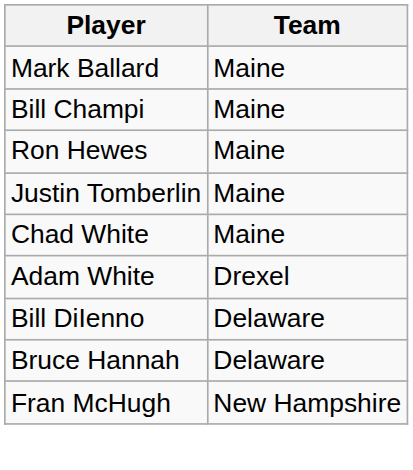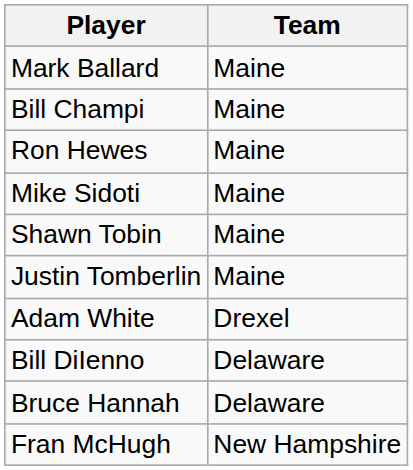 <table class=wikitable>
 <tr>
 <th>Player</th>
 <th>Team</th>
 </tr>
 <tr>
 <td>Mark Ballard</td>
 <td>Maine</td>
 </tr>
 <tr>
 <td>Bill Champi</td>
 <td>Maine</td>
 </tr>
 <tr>
 <td>Ron Hewes</td>
 <td>Maine</td>
 </tr>
 <tr>
-<td>Justin Tomberlin</td>
+<td>Mike Sidoti</td>
 <td>Maine</td>
 </tr>
 <tr>
-<td>Chad White</td>
+<td>Shawn Tobin</td>
+<td>Maine</td>
+</tr>
+<tr>
+<td>Justin Tomberlin</td>
 <td>Maine</td>
 </tr>
 <tr>
 <td>Adam White</td>
 <td>Drexel</td>
 </tr>
 <tr>
 <td>Bill DiIenno</td>
 <td>Delaware</td>
 </tr>
 <tr>
 <td>Bruce Hannah</td>
 <td>Delaware</td>
 </tr>
 <tr>
 <td>Fran McHugh</td>
 <td>New Hampshire</td>
 </tr>
 </table>
